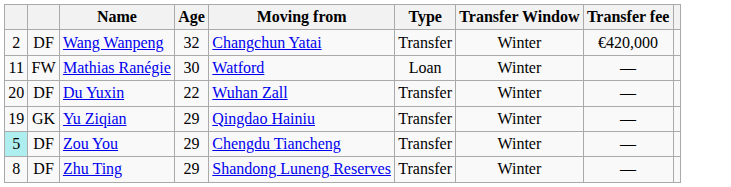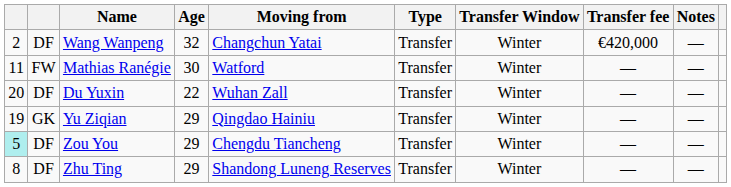 <table class="wikitable" style="text-align: center ">
 <tr>
 <th></th>
 <th></th>
 <th>Name</th>
 <th>Age</th>
 <th>Moving from</th>
 <th>Type</th>
 <th>Transfer Window</th>
 <th>Transfer fee</th>
+<th>Notes</th>
 <th></th>
 </tr>
 <tr>
 <td>2</td>
 <td>DF</td>
 <td align= left> <a href='#'>Wang Wanpeng</a></td>
 <td>32</td>
 <td align= left> <a href='#'>Changchun Yatai</a></td>
 <td>Transfer</td>
 <td>Winter</td>
 <td>€420,000</td>
+<td>—</td>
 <td></td>
 </tr>
 <tr>
 <td align= center>11</td>
 <td align= center>FW</td>
 <td align= left> <a href='#'>Mathias Ranégie</a></td>
 <td align= center>30</td>
 <td align= left> <a href='#'>Watford</a></td>
-<td>Loan</td>
+<td>Transfer</td>
 <td>Winter</td>
+<td>—</td>
 <td>—</td>
 <td></td>
 </tr>
 <tr>
 <td align=center>20</td>
 <td align=center>DF</td>
 <td align=left> <a href='#'>Du Yuxin</a></td>
 <td align=center>22</td>
 <td align=left> <a href='#'>Wuhan Zall</a></td>
 <td>Transfer</td>
 <td>Winter</td>
 <td>—</td>
+<td>—</td>
 <td></td>
 </tr>
 <tr>
 <td align=center>19</td>
 <td align=center>GK</td>
 <td align=left> <a href='#'>Yu Ziqian</a></td>
 <td align=center>29</td>
 <td align=left> <a href='#'>Qingdao Hainiu</a></td>
 <td>Transfer</td>
 <td>Winter</td>
+<td>—</td>
 <td>—</td>
 <td></td>
 </tr>
 <tr>
 <td align=center style="background: paleturquoise;">5</td>
 <td align=center>DF</td>
 <td align=left> <a href='#'>Zou You</a></td>
 <td align=center>29</td>
 <td align=left> <a href='#'>Chengdu Tiancheng</a></td>
 <td>Transfer</td>
 <td>Winter</td>
 <td>—</td>
+<td>—</td>
 <td></td>
 </tr>
 <tr>
 <td align=center>8</td>
 <td align=center>DF</td>
 <td align=left> <a href='#'>Zhu Ting</a></td>
 <td align=center>29</td>
 <td align=left> <a href='#'>Shandong Luneng Reserves</a></td>
 <td>Transfer</td>
 <td>Winter</td>
 <td>—</td>
+<td>—</td>
 <td></td>
 </tr>
 </table>
